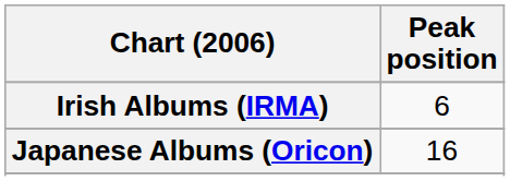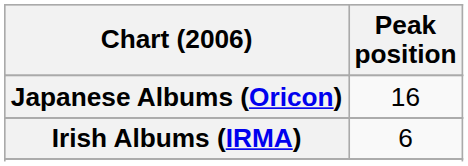 <table class="wikitable sortable plainrowheaders" style="text-align:center">
 <tr>
 <th scope="col">Chart (2006)</th>
 <th scope="col">Peak<br> position</th>
 </tr>
 <tr>
 </tr>
 <tr>
 </tr>
 <tr>
 </tr>
 <tr>
 </tr>
 <tr>
 </tr>
 <tr>
 </tr>
 <tr>
 </tr>
 <tr>
 </tr>
 <tr>
 </tr>
 <tr>
 </tr>
 <tr>
 </tr>
 <tr>
 </tr>
 <tr>
 </tr>
 <tr>
-<th scope="row">Irish Albums (<a href='#'>IRMA</a>)</th>
-<td>6</td>
+<th scope="row">Japanese Albums (<a href='#'>Oricon</a>)</th>
+<td align="center">16</td>
 </tr>
 <tr>
 </tr>
 <tr>
-<th scope="row">Japanese Albums (<a href='#'>Oricon</a>)</th>
-<td align="center">16</td>
+<th scope="row">Irish Albums (<a href='#'>IRMA</a>)</th>
+<td>6</td>
 </tr>
 <tr>
 </tr>
 <tr>
 </tr>
 <tr>
 </tr>
 <tr>
 </tr>
 <tr>
 </tr>
 <tr>
 </tr>
 <tr>
 </tr>
 <tr>
 </tr>
 <tr>
 </tr>
 <tr>
 </tr>
 <tr>
 </tr>
 </table>
